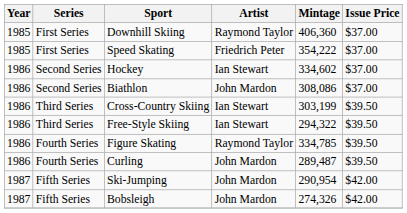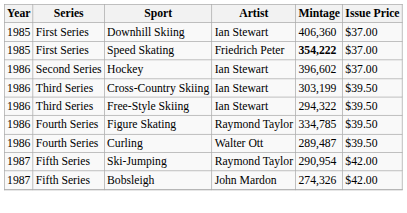 <table class="wikitable">
 <tr>
 <th>Year</th>
 <th>Series</th>
 <th>Sport</th>
 <th>Artist</th>
 <th>Mintage</th>
 <th>Issue Price</th>
 </tr>
 <tr>
 <td>1985</td>
 <td>First Series</td>
 <td>Downhill Skiing</td>
-<td>Raymond Taylor</td>
+<td>Ian Stewart</td>
 <td>406,360</td>
 <td>$37.00</td>
 </tr>
 <tr>
 <td>1985</td>
 <td>First Series</td>
 <td>Speed Skating</td>
 <td>Friedrich Peter</td>
-<td>354,222</td>
+<td><strong>354,222</strong></td>
 <td>$37.00</td>
 </tr>
 <tr>
 <td>1986</td>
 <td>Second Series</td>
 <td>Hockey</td>
 <td>Ian Stewart</td>
-<td>334,602</td>
-<td>$37.00</td>
-</tr>
-<tr>
-<td>1986</td>
-<td>Second Series</td>
-<td>Biathlon</td>
-<td>John Mardon</td>
-<td>308,086</td>
+<td>396,602</td>
 <td>$37.00</td>
 </tr>
 <tr>
 <td>1986</td>
 <td>Third Series</td>
 <td>Cross-Country Skiing</td>
 <td>Ian Stewart</td>
 <td>303,199</td>
 <td>$39.50</td>
 </tr>
 <tr>
 <td>1986</td>
 <td>Third Series</td>
 <td>Free-Style Skiing</td>
 <td>Ian Stewart</td>
 <td>294,322</td>
 <td>$39.50</td>
 </tr>
 <tr>
 <td>1986</td>
 <td>Fourth Series</td>
 <td>Figure Skating</td>
 <td>Raymond Taylor</td>
 <td>334,785</td>
 <td>$39.50</td>
 </tr>
 <tr>
 <td>1986</td>
 <td>Fourth Series</td>
 <td>Curling</td>
-<td>John Mardon</td>
+<td>Walter Ott</td>
 <td>289,487</td>
 <td>$39.50</td>
 </tr>
 <tr>
 <td>1987</td>
 <td>Fifth Series</td>
 <td>Ski-Jumping</td>
-<td>John Mardon</td>
+<td>Raymond Taylor</td>
 <td>290,954</td>
 <td>$42.00</td>
 </tr>
 <tr>
 <td>1987</td>
 <td>Fifth Series</td>
 <td>Bobsleigh</td>
 <td>John Mardon</td>
 <td>274,326</td>
 <td>$42.00</td>
 </tr>
 <tr>
 </tr>
 </table>
